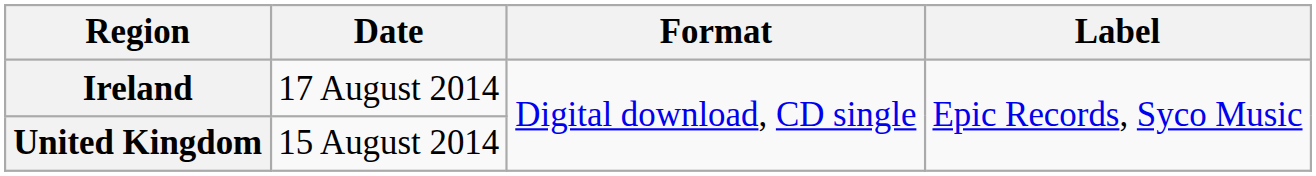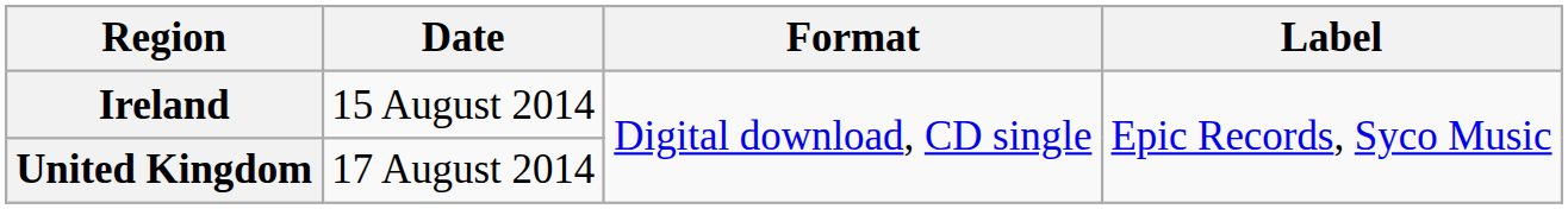 <table class="wikitable sortable plainrowheaders">
 <tr>
 <th scope="col">Region</th>
 <th scope="col">Date</th>
 <th scope="col">Format</th>
 <th scope="col">Label</th>
 </tr>
 <tr>
 <th scope="row">Ireland</th>
-<td>17 August 2014</td>
+<td>15 August 2014</td>
 <td rowspan="2"><a href='#'>Digital download</a>, <a href='#'>CD single</a></td>
 <td rowspan="2"><a href='#'>Epic Records</a>, <a href='#'>Syco Music</a></td>
 </tr>
 <tr>
 <th scope="row">United Kingdom</th>
-<td>15 August 2014</td>
+<td>17 August 2014</td>
 </tr>
 </table>
